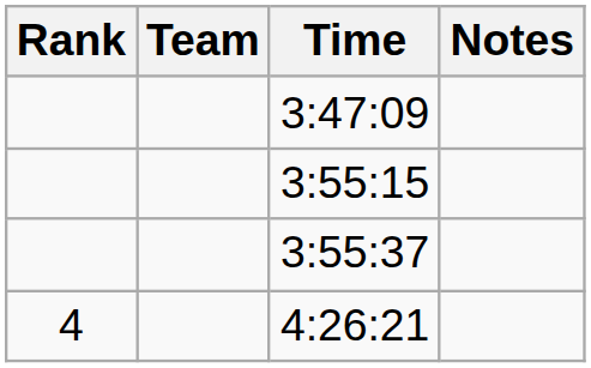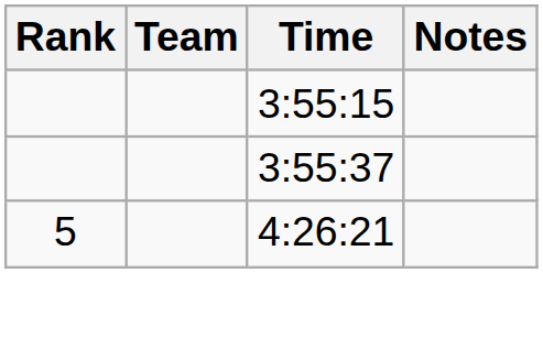 <table class="wikitable sortable" style="text-align:center">
 <tr>
 <th>Rank</th>
 <th>Team</th>
 <th>Time</th>
 <th>Notes</th>
-</tr>
-<tr>
-<td></td>
-<td align=left></td>
-<td>3:47:09</td>
-<td></td>
 </tr>
 <tr>
 <td></td>
 <td align=left></td>
 <td>3:55:15</td>
 <td></td>
 </tr>
 <tr>
 <td></td>
 <td align=left></td>
 <td>3:55:37</td>
 <td></td>
 </tr>
 <tr>
-<td>4</td>
+<td>5</td>
 <td align=left></td>
 <td>4:26:21</td>
 <td></td>
 </tr>
 </table>
